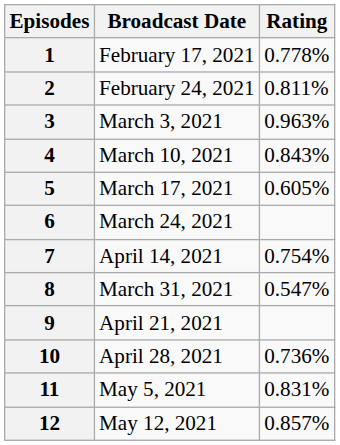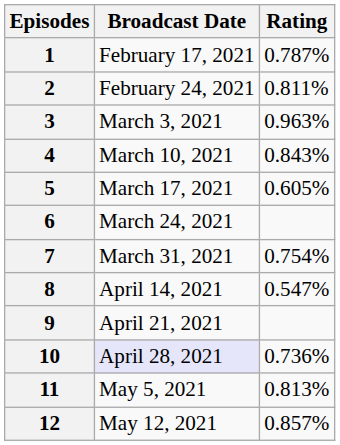 <table class="wikitable">
 <tr>
 <th>Episodes</th>
 <th>Broadcast Date</th>
 <th>Rating</th>
 </tr>
 <tr>
 <th>1</th>
 <td>February 17, 2021</td>
-<td>0.778%</td>
+<td>0.787%</td>
 </tr>
 <tr>
 <th>2</th>
 <td>February 24, 2021</td>
 <td>0.811%</td>
 </tr>
 <tr>
 <th>3</th>
 <td>March 3, 2021</td>
 <td>0.963%</td>
 </tr>
 <tr>
 <th>4</th>
 <td>March 10, 2021</td>
 <td>0.843%</td>
 </tr>
 <tr>
 <th>5</th>
 <td>March 17, 2021</td>
 <td>0.605%</td>
 </tr>
 <tr>
 <th>6</th>
 <td>March 24, 2021</td>
 <td></td>
 </tr>
 <tr>
 <th>7</th>
-<td>April 14, 2021</td>
+<td>March 31, 2021</td>
 <td>0.754%</td>
 </tr>
 <tr>
 <th>8</th>
-<td>March 31, 2021</td>
+<td>April 14, 2021</td>
 <td>0.547%</td>
 </tr>
 <tr>
 <th>9</th>
 <td>April 21, 2021</td>
 <td></td>
 </tr>
 <tr>
 <th>10</th>
-<td>April 28, 2021</td>
+<td style="background: lavender;">April 28, 2021</td>
 <td>0.736%</td>
 </tr>
 <tr>
 <th>11</th>
 <td>May 5, 2021</td>
-<td>0.831%</td>
+<td>0.813%</td>
 </tr>
 <tr>
 <th>12</th>
 <td>May 12, 2021</td>
 <td>0.857%</td>
 </tr>
 </table>
